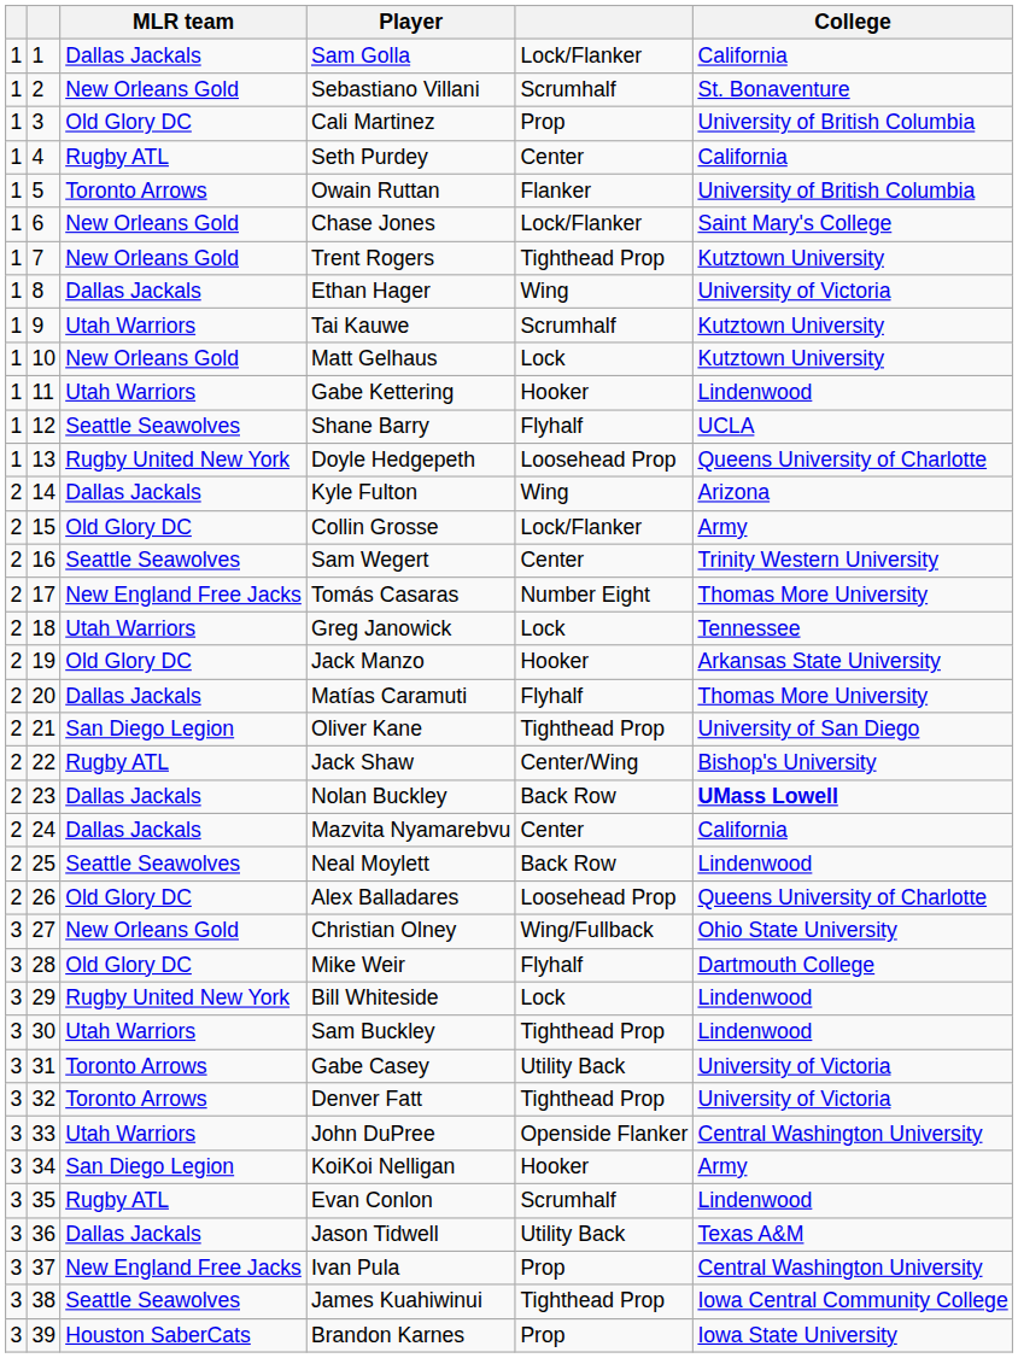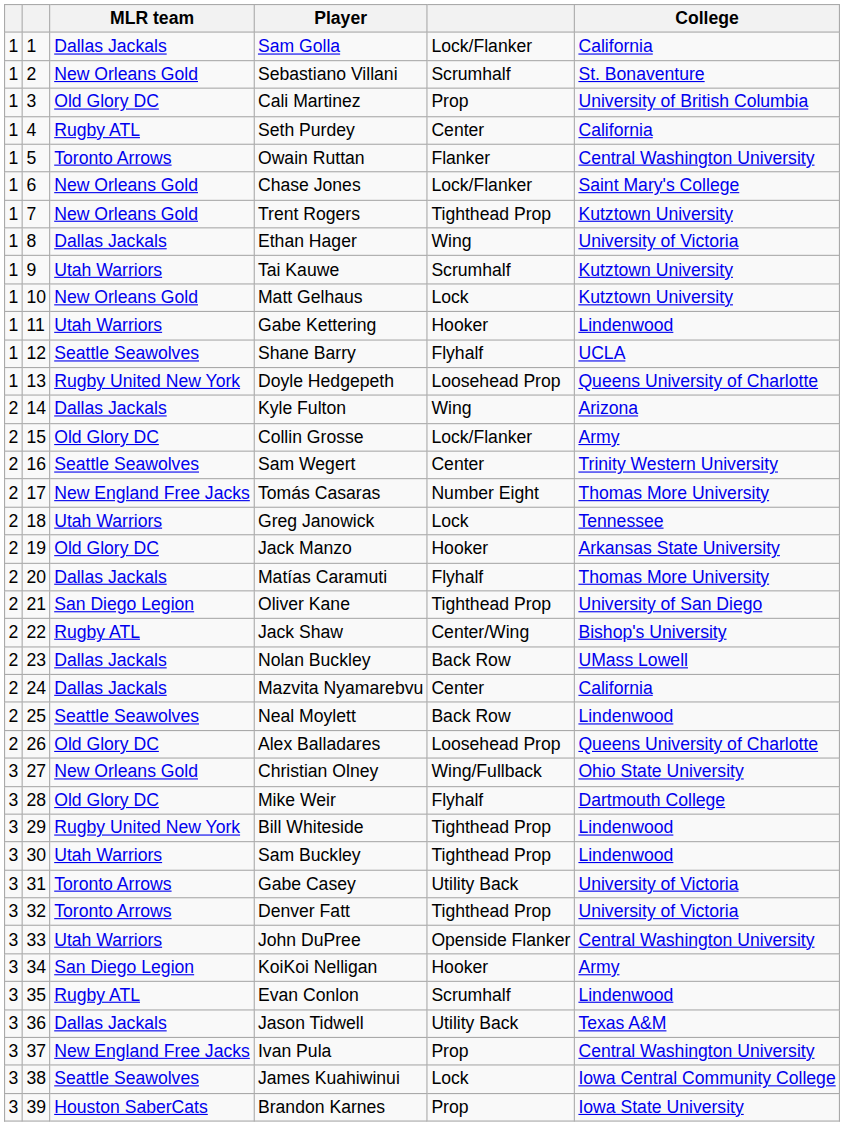 <table class="wikitable sortable">
 <tr>
 <th></th>
 <th></th>
 <th>MLR team</th>
 <th>Player</th>
 <th></th>
 <th>College</th>
 </tr>
 <tr>
 <td>1</td>
 <td>1</td>
 <td><a href='#'>Dallas Jackals</a></td>
 <td><a href='#'>Sam Golla</a></td>
 <td>Lock/Flanker</td>
 <td><a href='#'>California</a></td>
 </tr>
 <tr>
 <td>1</td>
 <td>2</td>
 <td><a href='#'>New Orleans Gold</a></td>
 <td>Sebastiano Villani</td>
 <td>Scrumhalf</td>
 <td><a href='#'>St. Bonaventure</a></td>
 </tr>
 <tr>
 <td>1</td>
 <td>3</td>
 <td><a href='#'>Old Glory DC</a></td>
 <td>Cali Martinez</td>
 <td>Prop</td>
 <td><a href='#'>University of British Columbia</a></td>
 </tr>
 <tr>
 <td>1</td>
 <td>4</td>
 <td><a href='#'>Rugby ATL</a></td>
 <td>Seth Purdey</td>
 <td>Center</td>
 <td><a href='#'>California</a></td>
 </tr>
 <tr>
 <td>1</td>
 <td>5</td>
 <td><a href='#'>Toronto Arrows</a></td>
 <td>Owain Ruttan</td>
 <td>Flanker</td>
-<td><a href='#'>University of British Columbia</a></td>
+<td><a href='#'>Central Washington University</a></td>
 </tr>
 <tr>
 <td>1</td>
 <td>6</td>
 <td><a href='#'>New Orleans Gold</a></td>
 <td>Chase Jones</td>
 <td>Lock/Flanker</td>
 <td><a href='#'>Saint Mary's College</a></td>
 </tr>
 <tr>
 <td>1</td>
 <td>7</td>
 <td><a href='#'>New Orleans Gold</a></td>
 <td>Trent Rogers</td>
 <td>Tighthead Prop</td>
 <td><a href='#'>Kutztown University</a></td>
 </tr>
 <tr>
 <td>1</td>
 <td>8</td>
 <td><a href='#'>Dallas Jackals</a></td>
 <td>Ethan Hager</td>
 <td>Wing</td>
 <td><a href='#'>University of Victoria</a></td>
 </tr>
 <tr>
 <td>1</td>
 <td>9</td>
 <td><a href='#'>Utah Warriors</a></td>
 <td>Tai Kauwe</td>
 <td>Scrumhalf</td>
 <td><a href='#'>Kutztown University</a></td>
 </tr>
 <tr>
 <td>1</td>
 <td>10</td>
 <td><a href='#'>New Orleans Gold</a></td>
 <td>Matt Gelhaus</td>
 <td>Lock</td>
 <td><a href='#'>Kutztown University</a></td>
 </tr>
 <tr>
 <td>1</td>
 <td>11</td>
 <td><a href='#'>Utah Warriors</a></td>
 <td>Gabe Kettering</td>
 <td>Hooker</td>
 <td><a href='#'>Lindenwood</a></td>
 </tr>
 <tr>
 <td>1</td>
 <td>12</td>
 <td><a href='#'>Seattle Seawolves</a></td>
 <td>Shane Barry</td>
 <td>Flyhalf</td>
 <td><a href='#'>UCLA</a></td>
 </tr>
 <tr>
 <td>1</td>
 <td>13</td>
 <td><a href='#'>Rugby United New York</a></td>
 <td>Doyle Hedgepeth</td>
 <td>Loosehead Prop</td>
 <td><a href='#'>Queens University of Charlotte</a></td>
 </tr>
 <tr>
 <td>2</td>
 <td>14</td>
 <td><a href='#'>Dallas Jackals</a></td>
 <td>Kyle Fulton</td>
 <td>Wing</td>
 <td><a href='#'>Arizona</a></td>
 </tr>
 <tr>
 <td>2</td>
 <td>15</td>
 <td><a href='#'>Old Glory DC</a></td>
 <td>Collin Grosse</td>
 <td>Lock/Flanker</td>
 <td><a href='#'>Army</a></td>
 </tr>
 <tr>
 <td>2</td>
 <td>16</td>
 <td><a href='#'>Seattle Seawolves</a></td>
 <td>Sam Wegert</td>
 <td>Center</td>
 <td><a href='#'>Trinity Western University</a></td>
 </tr>
 <tr>
 <td>2</td>
 <td>17</td>
 <td><a href='#'>New England Free Jacks</a></td>
 <td>Tomás Casaras</td>
 <td>Number Eight</td>
 <td><a href='#'>Thomas More University</a></td>
 </tr>
 <tr>
 <td>2</td>
 <td>18</td>
 <td><a href='#'>Utah Warriors</a></td>
 <td>Greg Janowick</td>
 <td>Lock</td>
 <td><a href='#'>Tennessee</a></td>
 </tr>
 <tr>
 <td>2</td>
 <td>19</td>
 <td><a href='#'>Old Glory DC</a></td>
 <td>Jack Manzo</td>
 <td>Hooker</td>
 <td><a href='#'>Arkansas State University</a></td>
 </tr>
 <tr>
 <td>2</td>
 <td>20</td>
 <td><a href='#'>Dallas Jackals</a></td>
 <td>Matías Caramuti</td>
 <td>Flyhalf</td>
 <td><a href='#'>Thomas More University</a></td>
 </tr>
 <tr>
 <td>2</td>
 <td>21</td>
 <td><a href='#'>San Diego Legion</a></td>
 <td>Oliver Kane</td>
 <td>Tighthead Prop</td>
 <td><a href='#'>University of San Diego</a></td>
 </tr>
 <tr>
 <td>2</td>
 <td>22</td>
 <td><a href='#'>Rugby ATL</a></td>
 <td>Jack Shaw</td>
 <td>Center/Wing</td>
 <td><a href='#'>Bishop's University</a></td>
 </tr>
 <tr>
 <td>2</td>
 <td>23</td>
 <td><a href='#'>Dallas Jackals</a></td>
 <td>Nolan Buckley</td>
 <td>Back Row</td>
-<td><strong><a href='#'>UMass Lowell</a></strong></td>
+<td><a href='#'>UMass Lowell</a></td>
 </tr>
 <tr>
 <td>2</td>
 <td>24</td>
 <td><a href='#'>Dallas Jackals</a></td>
 <td>Mazvita Nyamarebvu</td>
 <td>Center</td>
 <td><a href='#'>California</a></td>
 </tr>
 <tr>
 <td>2</td>
 <td>25</td>
 <td><a href='#'>Seattle Seawolves</a></td>
 <td>Neal Moylett</td>
 <td>Back Row</td>
 <td><a href='#'>Lindenwood</a></td>
 </tr>
 <tr>
 <td>2</td>
 <td>26</td>
 <td><a href='#'>Old Glory DC</a></td>
 <td>Alex Balladares</td>
 <td>Loosehead Prop</td>
 <td><a href='#'>Queens University of Charlotte</a></td>
 </tr>
 <tr>
 <td>3</td>
 <td>27</td>
 <td><a href='#'>New Orleans Gold</a></td>
 <td>Christian Olney</td>
 <td>Wing/Fullback</td>
 <td><a href='#'>Ohio State University</a></td>
 </tr>
 <tr>
 <td>3</td>
 <td>28</td>
 <td><a href='#'>Old Glory DC</a></td>
 <td>Mike Weir</td>
 <td>Flyhalf</td>
 <td><a href='#'>Dartmouth College</a></td>
 </tr>
 <tr>
 <td>3</td>
 <td>29</td>
 <td><a href='#'>Rugby United New York</a></td>
 <td>Bill Whiteside</td>
-<td>Lock</td>
+<td>Tighthead Prop</td>
 <td><a href='#'>Lindenwood</a></td>
 </tr>
 <tr>
 <td>3</td>
 <td>30</td>
 <td><a href='#'>Utah Warriors</a></td>
 <td>Sam Buckley</td>
 <td>Tighthead Prop</td>
 <td><a href='#'>Lindenwood</a></td>
 </tr>
 <tr>
 <td>3</td>
 <td>31</td>
 <td><a href='#'>Toronto Arrows</a></td>
 <td>Gabe Casey</td>
 <td>Utility Back</td>
 <td><a href='#'>University of Victoria</a></td>
 </tr>
 <tr>
 <td>3</td>
 <td>32</td>
 <td><a href='#'>Toronto Arrows</a></td>
 <td>Denver Fatt</td>
 <td>Tighthead Prop</td>
 <td><a href='#'>University of Victoria</a></td>
 </tr>
 <tr>
 <td>3</td>
 <td>33</td>
 <td><a href='#'>Utah Warriors</a></td>
 <td>John DuPree</td>
 <td>Openside Flanker</td>
 <td><a href='#'>Central Washington University</a></td>
 </tr>
 <tr>
 <td>3</td>
 <td>34</td>
 <td><a href='#'>San Diego Legion</a></td>
 <td>KoiKoi Nelligan</td>
 <td>Hooker</td>
 <td><a href='#'>Army</a></td>
 </tr>
 <tr>
 <td>3</td>
 <td>35</td>
 <td><a href='#'>Rugby ATL</a></td>
 <td>Evan Conlon</td>
 <td>Scrumhalf</td>
 <td><a href='#'>Lindenwood</a></td>
 </tr>
 <tr>
 <td>3</td>
 <td>36</td>
 <td><a href='#'>Dallas Jackals</a></td>
 <td>Jason Tidwell</td>
 <td>Utility Back</td>
 <td><a href='#'>Texas A&M</a></td>
 </tr>
 <tr>
 <td>3</td>
 <td>37</td>
 <td><a href='#'>New England Free Jacks</a></td>
 <td>Ivan Pula</td>
 <td>Prop</td>
 <td><a href='#'>Central Washington University</a></td>
 </tr>
 <tr>
 <td>3</td>
 <td>38</td>
 <td><a href='#'>Seattle Seawolves</a></td>
 <td>James Kuahiwinui</td>
-<td>Tighthead Prop</td>
+<td>Lock</td>
 <td><a href='#'>Iowa Central Community College</a></td>
 </tr>
 <tr>
 <td>3</td>
 <td>39</td>
 <td><a href='#'>Houston SaberCats</a></td>
 <td>Brandon Karnes</td>
 <td>Prop</td>
 <td><a href='#'>Iowa State University</a></td>
 </tr>
 </table>
